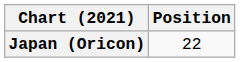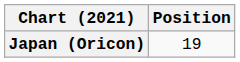 <table class="wikitable plainrowheaders" style="text-align:center">
 <tr>
 <th scope="col">Chart (2021)</th>
 <th scope="col">Position</th>
 </tr>
 <tr>
 <th scope="row">Japan (Oricon)</th>
-<td>22</td>
+<td>19</td>
 </tr>
 </table>
